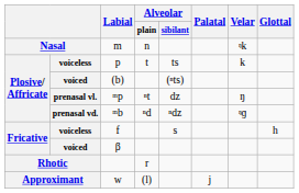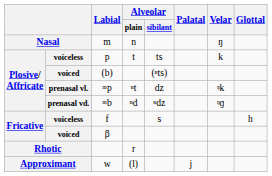 <table class="wikitable" style="text-align:center">
 <tr>
 <th colspan="2" rowspan="2"></th>
 <th rowspan="2"><a href='#'>Labial</a></th>
 <th colspan="2"><a href='#'>Alveolar</a></th>
 <th rowspan="2"><a href='#'>Palatal</a></th>
 <th rowspan="2"><a href='#'>Velar</a></th>
 <th rowspan="2"><a href='#'>Glottal</a></th>
 </tr>
 <tr>
 <th><small>plain</small></th>
 <th><small><a href='#'>sibilant</a></small></th>
 </tr>
 <tr>
 <th colspan="2"><a href='#'>Nasal</a></th>
 <td>m</td>
 <td>n</td>
 <td></td>
 <td></td>
-<td>ᵑk</td>
+<td>ŋ</td>
 <td></td>
 </tr>
 <tr>
 <th rowspan="4"><a href='#'>Plosive</a>/<br><a href='#'>Affricate</a></th>
 <th><small>voiceless</small></th>
 <td>p</td>
 <td>t</td>
 <td>ts</td>
 <td></td>
 <td>k</td>
 <td></td>
 </tr>
 <tr>
 <th><small>voiced</small></th>
 <td>(b)</td>
 <td></td>
 <td>(ⁿts)</td>
 <td></td>
 <td></td>
 <td></td>
 </tr>
 <tr>
 <th><small>prenasal vl.</small></th>
 <td>ᵐp</td>
 <td>ⁿt</td>
 <td>dz</td>
 <td></td>
-<td>ŋ</td>
+<td>ᵑk</td>
 <td></td>
 </tr>
 <tr>
 <th><small>prenasal vd.</small></th>
 <td>ᵐb</td>
 <td>ⁿd</td>
 <td>ⁿdz</td>
 <td></td>
 <td>ᵑɡ</td>
 <td></td>
 </tr>
 <tr>
 <th rowspan="2"><a href='#'>Fricative</a></th>
 <th><small>voiceless</small></th>
 <td>f</td>
 <td></td>
 <td>s</td>
 <td></td>
 <td></td>
 <td>h</td>
 </tr>
 <tr>
 <th><small>voiced</small></th>
 <td>β</td>
 <td></td>
 <td></td>
 <td></td>
 <td></td>
 <td></td>
 </tr>
 <tr>
 <th colspan="2"><a href='#'>Rhotic</a></th>
 <td></td>
 <td>r</td>
 <td></td>
 <td></td>
 <td></td>
 <td></td>
 </tr>
 <tr>
 <th colspan="2"><a href='#'>Approximant</a></th>
 <td>w</td>
 <td>(l)</td>
 <td></td>
 <td>j</td>
 <td></td>
 <td></td>
 </tr>
 </table>
